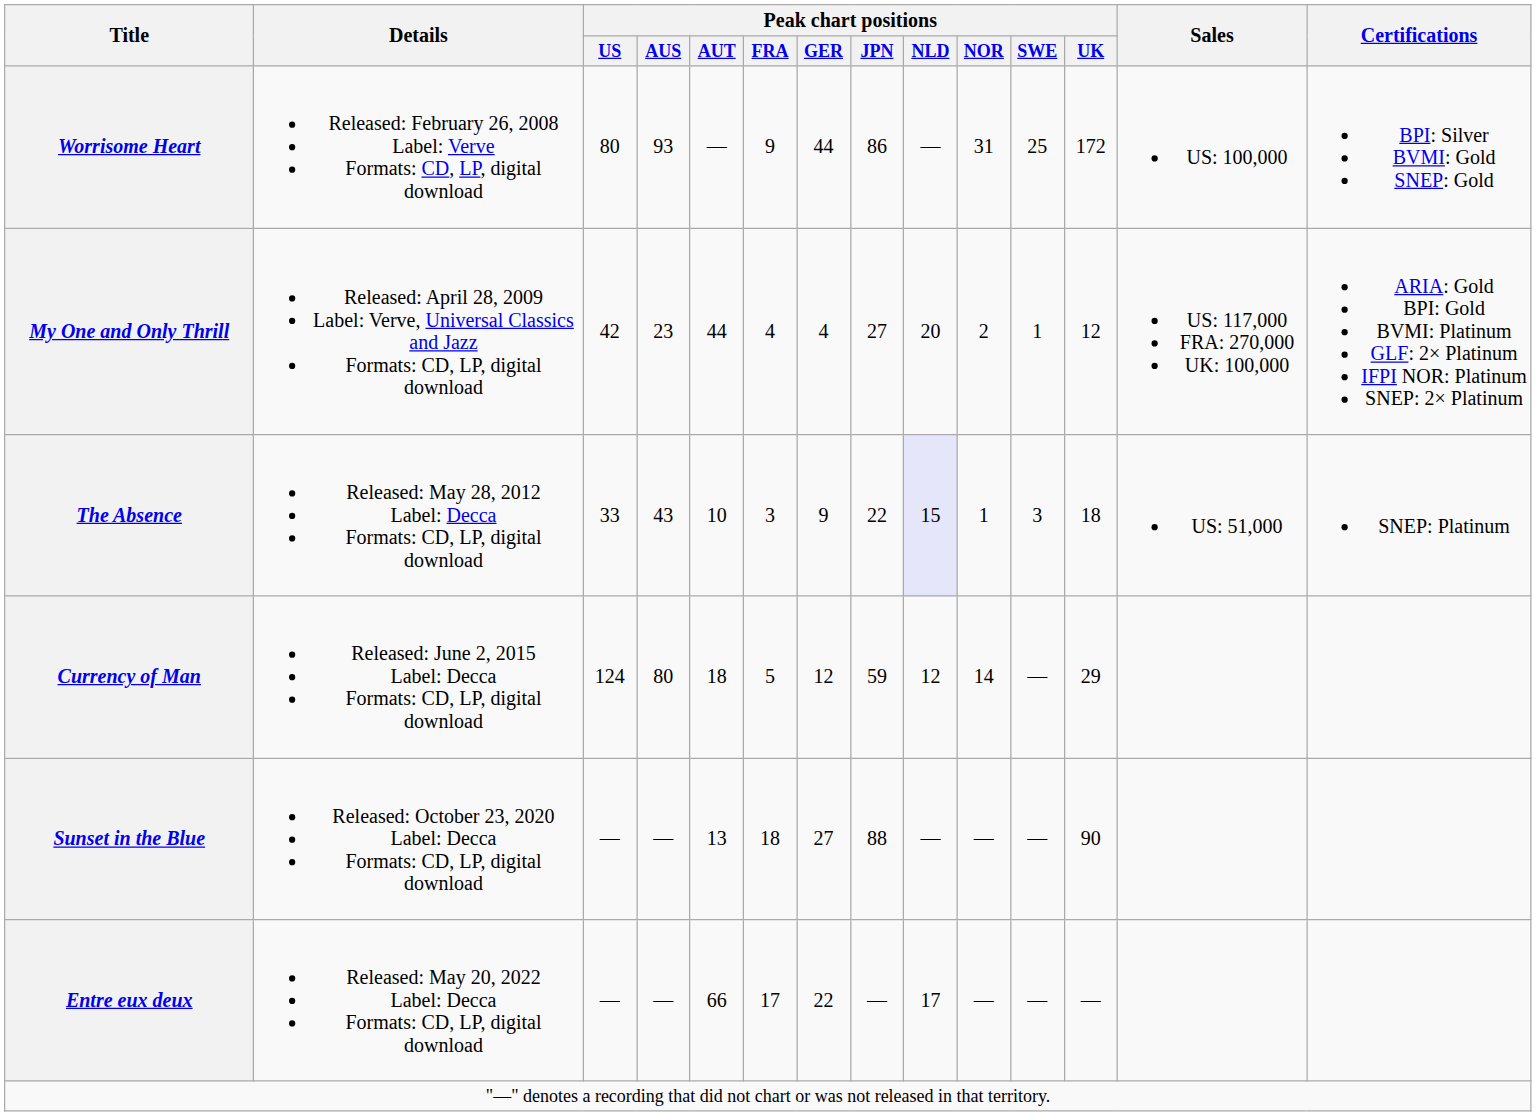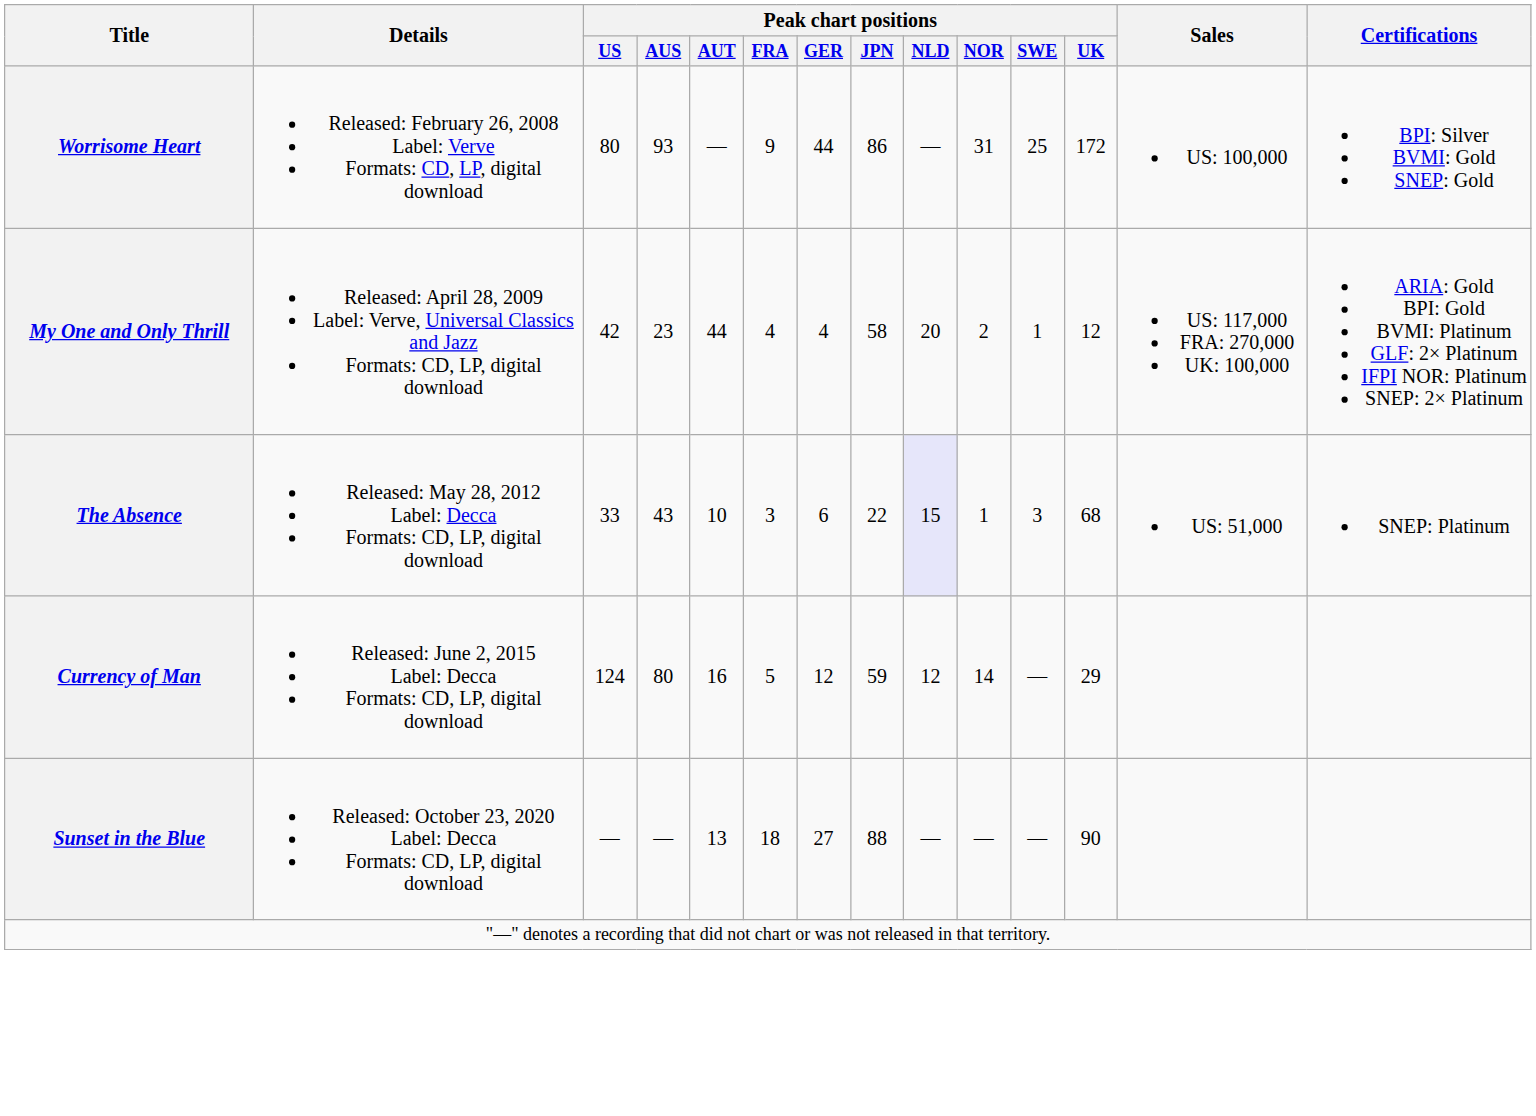 <table class="wikitable plainrowheaders" style="text-align:center">
 <tr>
 <th scope="col" rowspan="2" style="width:12em;">Title</th>
 <th scope="col" rowspan="2" style="width:16em;">Details</th>
 <th scope="col" colspan="10">Peak chart positions</th>
 <th scope="col" rowspan="2" style="width:9em;">Sales</th>
 <th scope="col" rowspan="2"><a href='#'>Certifications</a></th>
 </tr>
 <tr>
 <th scope="col" style="width:2.5em;font-size:90%;"><a href='#'>US</a><br></th>
 <th scope="col" style="width:2.5em;font-size:90%;"><a href='#'>AUS</a><br></th>
 <th scope="col" style="width:2.5em;font-size:90%;"><a href='#'>AUT</a><br></th>
 <th scope="col" style="width:2.5em;font-size:90%;"><a href='#'>FRA</a><br></th>
 <th scope="col" style="width:2.5em;font-size:90%;"><a href='#'>GER</a><br></th>
 <th scope="col" style="width:2.5em;font-size:90%;"><a href='#'>JPN</a><br></th>
 <th scope="col" style="width:2.5em;font-size:90%;"><a href='#'>NLD</a><br></th>
 <th scope="col" style="width:2.5em;font-size:90%;"><a href='#'>NOR</a><br></th>
 <th scope="col" style="width:2.5em;font-size:90%;"><a href='#'>SWE</a><br></th>
 <th scope="col" style="width:2.5em;font-size:90%;"><a href='#'>UK</a><br></th>
 </tr>
 <tr>
 <th scope="row"><em><a href='#'>Worrisome Heart</a></em></th>
 <td><br><ul><li>Released: February 26, 2008</li><li>Label: <a href='#'>Verve</a></li><li>Formats: <a href='#'>CD</a>, <a href='#'>LP</a>, digital download</li></ul></td>
 <td>80</td>
 <td>93</td>
 <td>—</td>
 <td>9</td>
 <td>44</td>
 <td>86</td>
 <td>—</td>
 <td>31</td>
 <td>25</td>
 <td>172</td>
 <td><br><ul><li>US: 100,000</li></ul></td>
 <td><br><ul><li><a href='#'>BPI</a>: Silver</li><li><a href='#'>BVMI</a>: Gold</li><li><a href='#'>SNEP</a>: Gold</li></ul></td>
 </tr>
 <tr>
 <th scope="row"><em><a href='#'>My One and Only Thrill</a></em></th>
 <td><br><ul><li>Released: April 28, 2009</li><li>Label: Verve, <a href='#'>Universal Classics and Jazz</a></li><li>Formats: CD, LP, digital download</li></ul></td>
 <td>42</td>
 <td>23</td>
 <td>44</td>
 <td>4</td>
 <td>4</td>
-<td>27</td>
+<td>58</td>
 <td>20</td>
 <td>2</td>
 <td>1</td>
 <td>12</td>
 <td><br><ul><li>US: 117,000</li><li>FRA: 270,000</li><li>UK: 100,000</li></ul></td>
 <td><br><ul><li><a href='#'>ARIA</a>: Gold</li><li>BPI: Gold</li><li>BVMI: Platinum</li><li><a href='#'>GLF</a>: 2× Platinum</li><li><a href='#'>IFPI</a> NOR: Platinum</li><li>SNEP: 2× Platinum</li></ul></td>
 </tr>
 <tr>
 <th scope="row"><em><a href='#'>The Absence</a></em></th>
 <td><br><ul><li>Released: May 28, 2012</li><li>Label: <a href='#'>Decca</a></li><li>Formats: CD, LP, digital download</li></ul></td>
 <td>33</td>
 <td>43</td>
 <td>10</td>
 <td>3</td>
-<td>9</td>
+<td>6</td>
 <td>22</td>
 <td style="background: lavender;">15</td>
 <td>1</td>
 <td>3</td>
-<td>18</td>
+<td>68</td>
 <td><br><ul><li>US: 51,000</li></ul></td>
 <td><br><ul><li>SNEP: Platinum</li></ul></td>
 </tr>
 <tr>
 <th scope="row"><em><a href='#'>Currency of Man</a></em></th>
 <td><br><ul><li>Released: June 2, 2015</li><li>Label: Decca</li><li>Formats: CD, LP, digital download</li></ul></td>
 <td>124</td>
 <td>80</td>
-<td>18</td>
+<td>16</td>
 <td>5</td>
 <td>12</td>
 <td>59</td>
 <td>12</td>
 <td>14</td>
 <td>—</td>
 <td>29</td>
 <td></td>
 <td></td>
 </tr>
 <tr>
 <th scope="row"><em><a href='#'>Sunset in the Blue</a></em></th>
 <td><br><ul><li>Released: October 23, 2020</li><li>Label: Decca</li><li>Formats: CD, LP, digital download</li></ul></td>
 <td>—</td>
 <td>—</td>
 <td>13</td>
 <td>18</td>
 <td>27</td>
 <td>88</td>
 <td>—</td>
 <td>—</td>
 <td>—</td>
 <td>90</td>
 <td></td>
 <td></td>
 </tr>
 <tr>
-<th scope="row"><em><a href='#'>Entre eux deux</a></em><br></th>
-<td><br><ul><li>Released: May 20, 2022</li><li>Label: Decca</li><li>Formats: CD, LP, digital download</li></ul></td>
-<td>—</td>
-<td>—</td>
-<td>66</td>
-<td>17</td>
-<td>22</td>
-<td>—</td>
-<td>17</td>
-<td>—</td>
-<td>—</td>
-<td>—</td>
-<td></td>
-<td></td>
-</tr>
-<tr>
 <td colspan="14" style="font-size:90%">"—" denotes a recording that did not chart or was not released in that territory.</td>
 </tr>
 </table>
